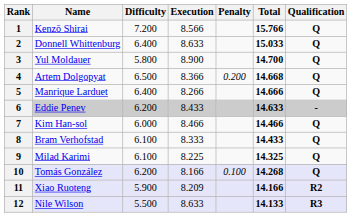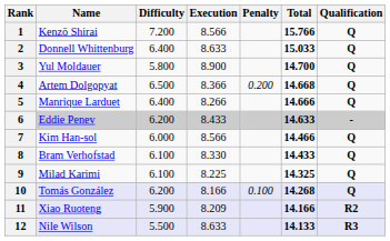 <table class="wikitable sortable" style="text-align:center">
 <tr>
 <th>Rank</th>
 <th>Name</th>
 <th>Difficulty</th>
 <th>Execution</th>
 <th>Penalty</th>
 <th>Total</th>
 <th>Qualification</th>
 </tr>
 <tr>
 <th><strong>1</strong></th>
 <td align="left"> <a href='#'>Kenzō Shirai</a></td>
 <td>7.200</td>
 <td>8.566</td>
 <td></td>
 <td><strong>15.766</strong></td>
 <td><strong>Q</strong></td>
 </tr>
 <tr>
 <th><strong>2</strong></th>
 <td align="left"> <a href='#'>Donnell Whittenburg</a></td>
 <td>6.400</td>
 <td>8.633</td>
 <td></td>
 <td><strong>15.033</strong></td>
 <td><strong>Q</strong></td>
 </tr>
 <tr>
 <th><strong>3</strong></th>
 <td align="left"> <a href='#'>Yul Moldauer</a></td>
 <td>5.800</td>
 <td>8.900</td>
 <td></td>
 <td><strong>14.700</strong></td>
 <td><strong>Q</strong></td>
 </tr>
 <tr>
 <th><strong>4</strong></th>
 <td align="left"> <a href='#'>Artem Dolgopyat</a></td>
 <td>6.500</td>
 <td>8.366</td>
 <td><em>0.200</em></td>
 <td><strong>14.668</strong></td>
 <td><strong>Q</strong></td>
 </tr>
 <tr>
 <th><strong>5</strong></th>
 <td align="left"> <a href='#'>Manrique Larduet</a></td>
 <td>6.400</td>
 <td>8.266</td>
 <td></td>
 <td><strong>14.666</strong></td>
 <td><strong>Q</strong></td>
 </tr>
 <tr bgcolor="cccccc">
 <th><strong>6</strong></th>
 <td align="left"> <a href='#'>Eddie Penev</a></td>
 <td>6.200</td>
 <td>8.433</td>
 <td></td>
 <td><strong>14.633</strong></td>
 <td><strong>-</strong></td>
 </tr>
 <tr>
 <th><strong>7</strong></th>
 <td align="left"> <a href='#'>Kim Han-sol</a></td>
 <td>6.000</td>
-<td>8.466</td>
+<td>8.566</td>
 <td></td>
 <td><strong>14.466</strong></td>
 <td><strong>Q</strong></td>
 </tr>
 <tr>
 <th><strong>8</strong></th>
 <td align="left"> <a href='#'>Bram Verhofstad</a></td>
 <td>6.100</td>
-<td>8.333</td>
+<td>8.330</td>
 <td></td>
 <td><strong>14.433</strong></td>
 <td><strong>Q</strong></td>
 </tr>
 <tr>
 <th><strong>9</strong></th>
 <td align="left"> <a href='#'>Milad Karimi</a></td>
 <td>6.100</td>
 <td>8.225</td>
 <td></td>
 <td><strong>14.325</strong></td>
 <td><strong>Q</strong></td>
 </tr>
 <tr bgcolor="e6e6fa">
 <th><strong>10</strong></th>
 <td align="left"> <a href='#'>Tomás González</a></td>
 <td>6.200</td>
 <td>8.166</td>
 <td><em>0.100</em></td>
 <td><strong>14.268</strong></td>
 <td><strong>Q</strong></td>
 </tr>
 <tr bgcolor="e6e6fa">
 <th><strong>11</strong></th>
 <td align="left"> <a href='#'>Xiao Ruoteng</a></td>
 <td>5.900</td>
 <td>8.209</td>
 <td></td>
 <td><strong>14.166</strong></td>
 <td><strong>R2</strong></td>
 </tr>
 <tr bgcolor="e6e6fa">
 <th><strong>12</strong></th>
 <td align="left"> <a href='#'>Nile Wilson</a></td>
 <td>5.500</td>
 <td>8.633</td>
 <td></td>
 <td><strong>14.133</strong></td>
 <td><strong>R3</strong></td>
 </tr>
 </table>
